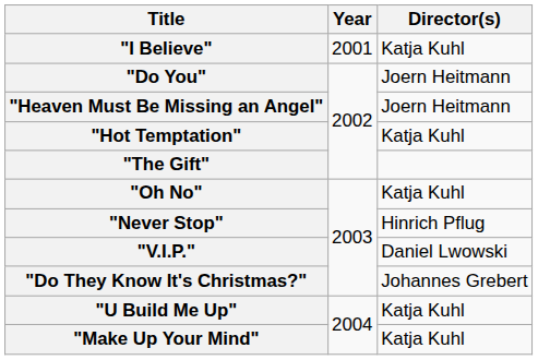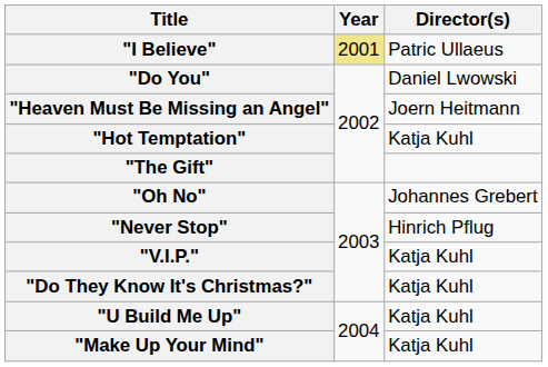 <table class="wikitable plainrowheaders" border="1">
 <tr>
 <th scope="col">Title</th>
 <th scope="col">Year</th>
 <th scope="col">Director(s)</th>
 </tr>
 <tr>
 <th scope="row">"I Believe"</th>
-<td style="text-align:center;">2001</td>
-<td align="left">Katja Kuhl</td>
+<td style="background: khaki; text-align:center;">2001</td>
+<td align="left">Patric Ullaeus</td>
 </tr>
 <tr>
 <th scope="row">"Do You"</th>
 <td rowspan="4" style="text-align:center;">2002</td>
-<td align="left">Joern Heitmann</td>
+<td align="left">Daniel Lwowski</td>
 </tr>
 <tr>
 <th scope="row">"Heaven Must Be Missing an Angel"</th>
 <td align="left">Joern Heitmann</td>
 </tr>
 <tr>
 <th scope="row">"Hot Temptation"</th>
 <td align="left">Katja Kuhl</td>
 </tr>
 <tr>
 <th scope="row">"The Gift"</th>
 <td></td>
 </tr>
 <tr>
 <th scope="row">"Oh No"</th>
 <td rowspan="4" style="text-align:center;">2003</td>
-<td align="left">Katja Kuhl</td>
+<td align="left">Johannes Grebert</td>
 </tr>
 <tr>
 <th scope="row">"Never Stop"</th>
 <td align="left">Hinrich Pflug</td>
 </tr>
 <tr>
 <th scope="row">"V.I.P."</th>
-<td align="left">Daniel Lwowski</td>
+<td align="left">Katja Kuhl</td>
 </tr>
 <tr>
 <th scope="row">"Do They Know It's Christmas?"</th>
-<td align="left">Johannes Grebert</td>
+<td align="left">Katja Kuhl</td>
 </tr>
 <tr>
 <th scope="row">"U Build Me Up"</th>
 <td align="center" rowspan="2">2004</td>
 <td align="left">Katja Kuhl</td>
 </tr>
 <tr>
 <th scope="row">"Make Up Your Mind"</th>
 <td align="left">Katja Kuhl</td>
 </tr>
 </table>
